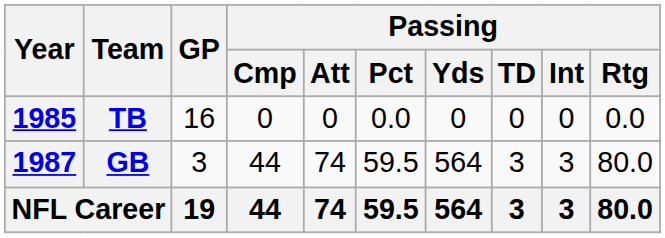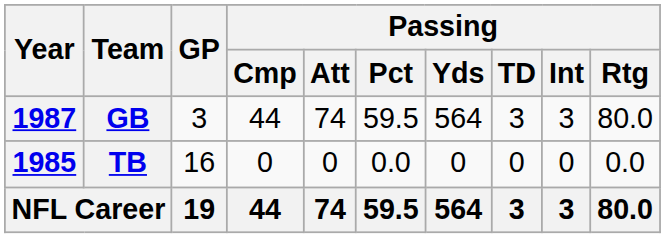 <table class=wikitable style="text-align:center;">
 <tr>
 <th rowspan="2">Year</th>
 <th rowspan="2">Team</th>
 <th rowspan="2">GP</th>
 <th colspan="7">Passing</th>
 </tr>
 <tr>
 <th>Cmp</th>
 <th>Att</th>
 <th>Pct</th>
 <th>Yds</th>
 <th>TD</th>
 <th>Int</th>
 <th>Rtg</th>
 </tr>
 <tr>
+<th><a href='#'>1987</a></th>
+<th><a href='#'>GB</a></th>
+<td>3</td>
+<td>44</td>
+<td>74</td>
+<td>59.5</td>
+<td>564</td>
+<td>3</td>
+<td>3</td>
+<td>80.0</td>
+</tr>
+<tr>
 <th><a href='#'>1985</a></th>
 <th><a href='#'>TB</a></th>
 <td>16</td>
 <td>0</td>
 <td>0</td>
 <td>0.0</td>
 <td>0</td>
 <td>0</td>
 <td>0</td>
 <td>0.0</td>
-</tr>
-<tr>
-<th><a href='#'>1987</a></th>
-<th><a href='#'>GB</a></th>
-<td>3</td>
-<td>44</td>
-<td>74</td>
-<td>59.5</td>
-<td>564</td>
-<td>3</td>
-<td>3</td>
-<td>80.0</td>
 </tr>
 <tr>
 <th colspan="2">NFL Career</th>
 <th>19</th>
 <th>44</th>
 <th>74</th>
 <th>59.5</th>
 <th>564</th>
 <th>3</th>
 <th>3</th>
 <th>80.0</th>
 </tr>
 </table>
